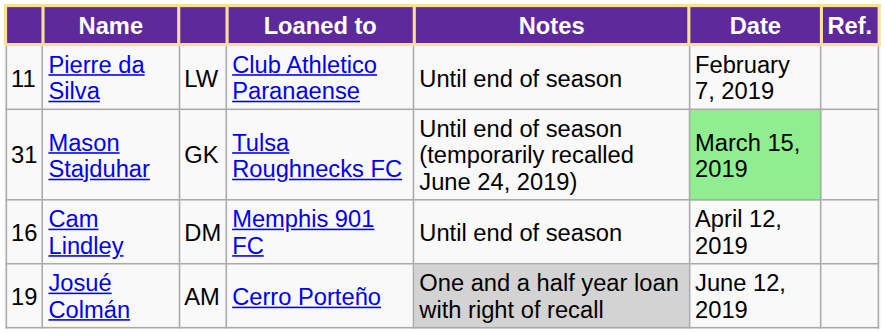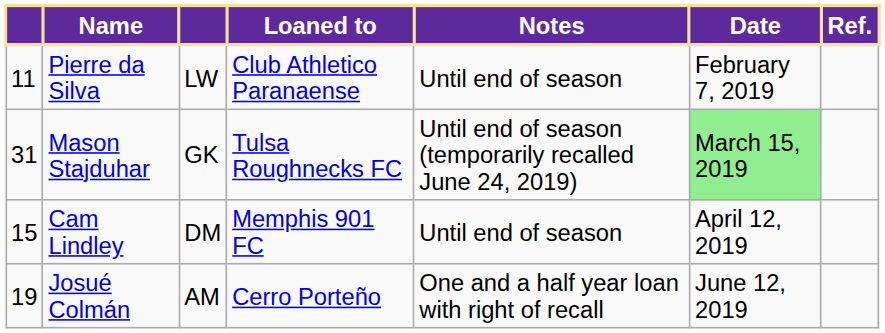 <table class="wikitable" style="width:90%; text-align:center; font-size:95%; text-align:left;">
 <tr>
 <th style="background:#5E299A; color:white; border:2px solid #F8E196;"></th>
 <th style="background:#5E299A; color:white; border:2px solid #F8E196;">Name</th>
 <th style="background:#5E299A; color:white; border:2px solid #F8E196;"></th>
 <th style="background:#5E299A; color:white; border:2px solid #F8E196;">Loaned to</th>
 <th style="background:#5E299A; color:white; border:2px solid #F8E196;">Notes</th>
 <th style="background:#5E299A; color:white; border:2px solid #F8E196;">Date</th>
 <th style="background:#5E299A; color:white; border:2px solid #F8E196;">Ref.</th>
 </tr>
 <tr>
 <td>11</td>
 <td> <a href='#'>Pierre da Silva</a></td>
 <td>LW</td>
 <td> <a href='#'>Club Athletico Paranaense</a></td>
 <td>Until end of season</td>
 <td>February 7, 2019</td>
 <td></td>
 </tr>
 <tr>
 <td>31</td>
 <td> <a href='#'>Mason Stajduhar</a></td>
 <td>GK</td>
 <td> <a href='#'>Tulsa Roughnecks FC</a></td>
 <td>Until end of season (temporarily recalled June 24, 2019)</td>
 <td style="background: lightgreen;">March 15, 2019</td>
 <td></td>
 </tr>
 <tr>
-<td>16</td>
+<td>15</td>
 <td> <a href='#'>Cam Lindley</a></td>
 <td>DM</td>
 <td> <a href='#'>Memphis 901 FC</a></td>
 <td>Until end of season</td>
 <td>April 12, 2019</td>
 <td></td>
 </tr>
 <tr>
 <td>19</td>
 <td> <a href='#'>Josué Colmán</a></td>
 <td>AM</td>
 <td> <a href='#'>Cerro Porteño</a></td>
-<td style="background: lightgrey;">One and a half year loan with right of recall</td>
+<td>One and a half year loan with right of recall</td>
 <td>June 12, 2019</td>
 <td></td>
 </tr>
 </table>
